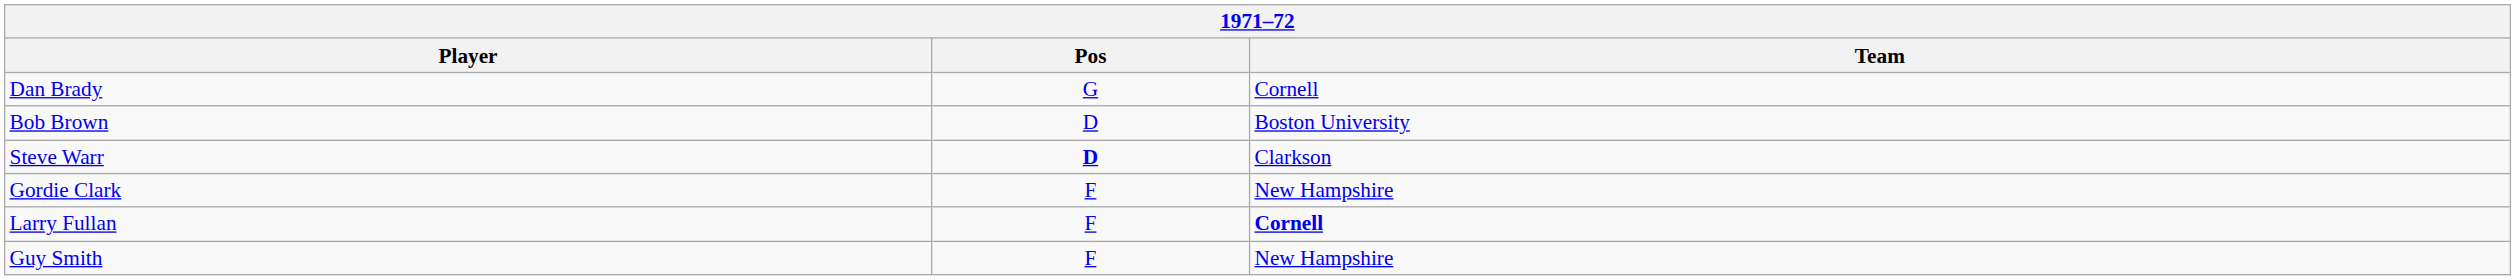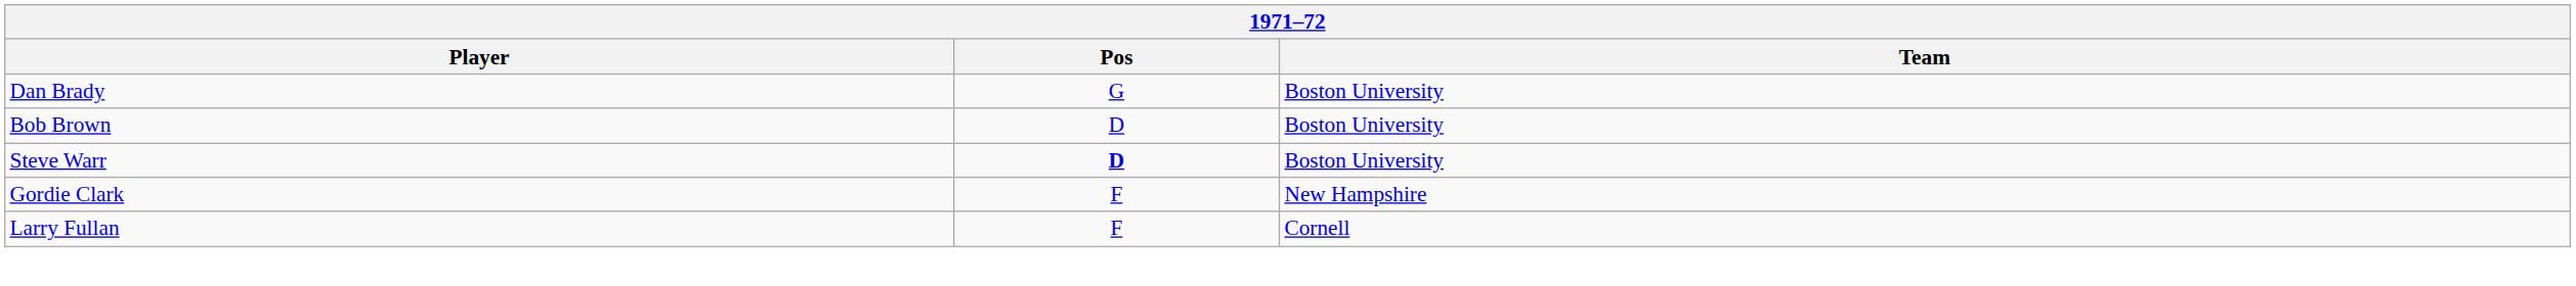 <table class="wikitable" width=95%>
 <tr>
 <th colspan=3><a href='#'>1971–72</a></th>
 </tr>
 <tr>
 <th>Player</th>
 <th>Pos</th>
 <th>Team</th>
 </tr>
 <tr>
 <td><a href='#'>Dan Brady</a></td>
 <td align=center><a href='#'>G</a></td>
-<td><a href='#'>Cornell</a></td>
+<td><a href='#'>Boston University</a></td>
 </tr>
 <tr>
 <td><a href='#'>Bob Brown</a></td>
 <td align=center><a href='#'>D</a></td>
 <td><a href='#'>Boston University</a></td>
 </tr>
 <tr>
 <td><a href='#'>Steve Warr</a></td>
 <td align=center><strong><a href='#'>D</a></strong></td>
-<td><a href='#'>Clarkson</a></td>
+<td><a href='#'>Boston University</a></td>
 </tr>
 <tr>
 <td><a href='#'>Gordie Clark</a></td>
 <td align=center><a href='#'>F</a></td>
 <td><a href='#'>New Hampshire</a></td>
 </tr>
 <tr>
 <td><a href='#'>Larry Fullan</a></td>
 <td align=center><a href='#'>F</a></td>
-<td><strong><a href='#'>Cornell</a></strong></td>
-</tr>
-<tr>
-<td><a href='#'>Guy Smith</a></td>
-<td align=center><a href='#'>F</a></td>
-<td><a href='#'>New Hampshire</a></td>
+<td><a href='#'>Cornell</a></td>
 </tr>
 </table>
